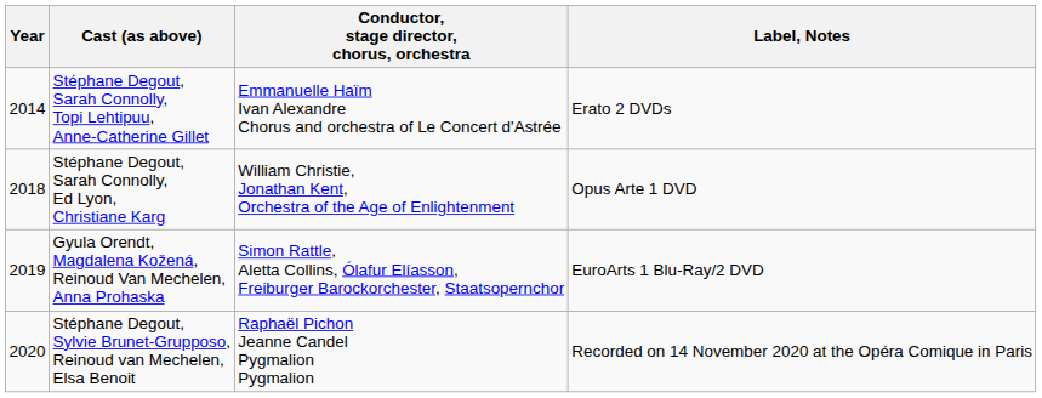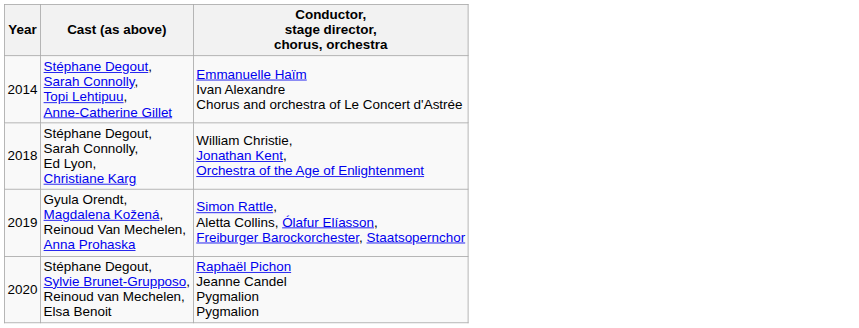 <table class="wikitable">
 <tr>
 <th>Year</th>
 <th>Cast (as above)</th>
 <th>Conductor,<br>stage director,<br>chorus, orchestra</th>
-<th>Label, Notes</th>
 </tr>
 <tr>
 <td>2014</td>
 <td><a href='#'>Stéphane Degout</a>,<br><a href='#'>Sarah Connolly</a>,<br><a href='#'>Topi Lehtipuu</a>,<br><a href='#'>Anne-Catherine Gillet</a></td>
 <td><a href='#'>Emmanuelle Haïm</a><br>Ivan Alexandre <br> Chorus and orchestra of Le Concert d'Astrée</td>
-<td>Erato 2 DVDs</td>
 </tr>
 <tr>
 <td>2018</td>
 <td>Stéphane Degout,<br>Sarah Connolly,<br>Ed Lyon,<br><a href='#'>Christiane Karg</a></td>
 <td>William Christie, <br><a href='#'>Jonathan Kent</a>, <br><a href='#'>Orchestra of the Age of Enlightenment</a></td>
-<td>Opus Arte 1 DVD</td>
 </tr>
 <tr>
 <td>2019</td>
 <td>Gyula Orendt,<br><a href='#'>Magdalena Kožená</a>,<br>Reinoud Van Mechelen,<br><a href='#'>Anna Prohaska</a></td>
 <td><a href='#'>Simon Rattle</a>, <br>Aletta Collins, <a href='#'>Ólafur Elíasson</a>, <br><a href='#'>Freiburger Barockorchester</a>, <a href='#'>Staatsopernchor</a></td>
-<td>EuroArts 1 Blu-Ray/2 DVD</td>
 </tr>
 <tr>
 <td>2020</td>
 <td>Stéphane Degout,<br><a href='#'>Sylvie Brunet-Grupposo</a>,<br>Reinoud van Mechelen,<br>Elsa Benoit</td>
 <td><a href='#'>Raphaël Pichon</a><br>Jeanne Candel<br>Pygmalion<br>Pygmalion</td>
-<td>Recorded on 14 November 2020 at the Opéra Comique in Paris</td>
 </tr>
 </table>
